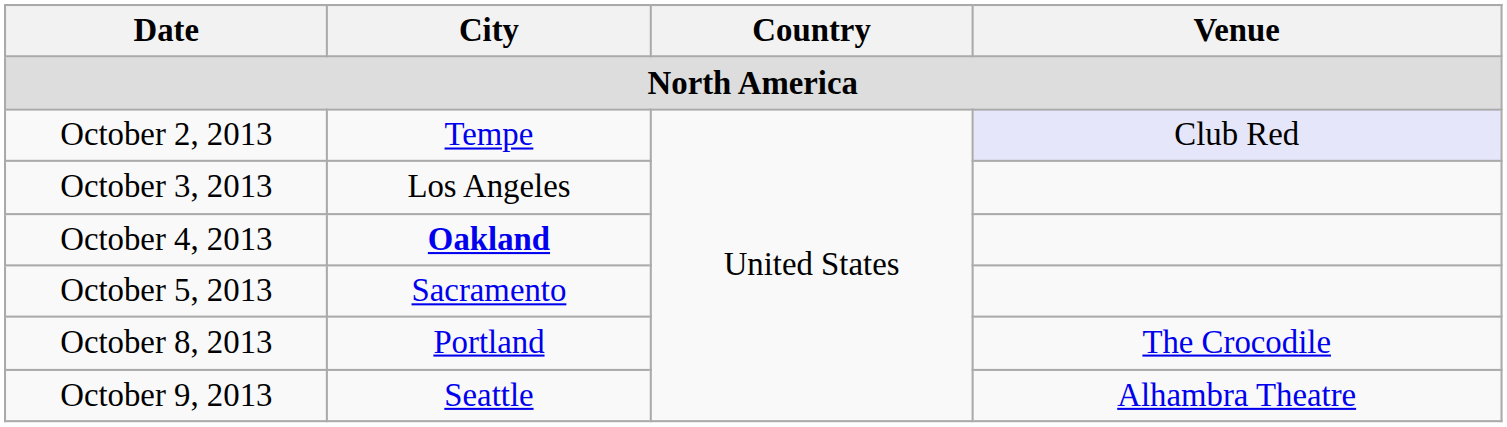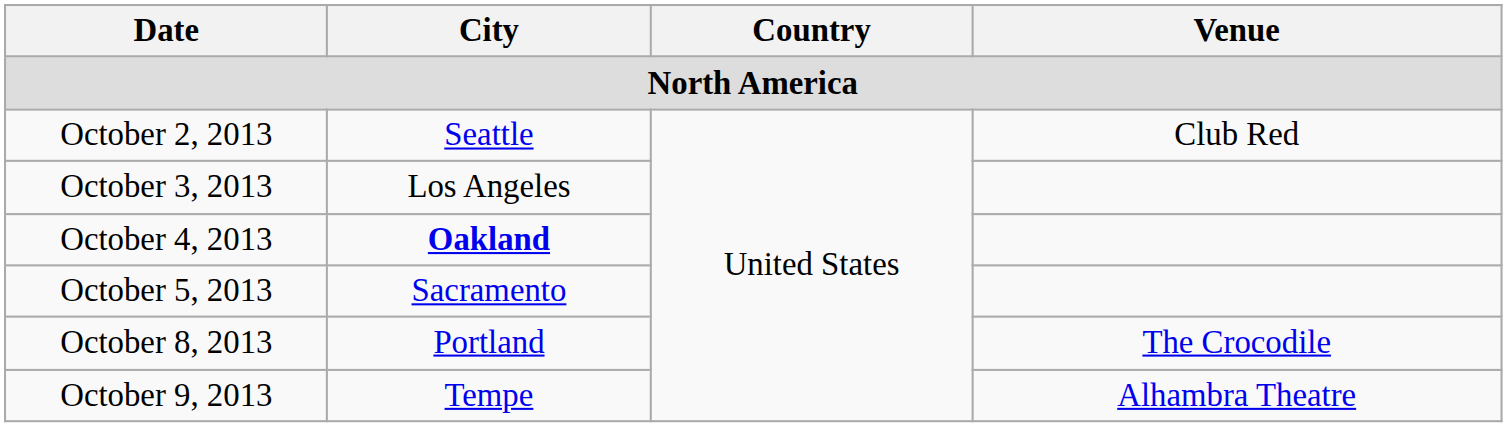 <table class="wikitable" style="text-align:center;">
 <tr>
 <th style="width:150px;">Date</th>
 <th style="width:150px;">City</th>
 <th style="width:150px;">Country</th>
 <th style="width:250px;">Venue</th>
 </tr>
 <tr style="background:#ddd;">
 <td colspan="4"><strong>North America</strong></td>
 </tr>
 <tr>
 <td>October 2, 2013</td>
-<td><a href='#'>Tempe</a></td>
+<td><a href='#'>Seattle</a></td>
 <td rowspan="6">United States</td>
-<td style="background: lavender;">Club Red</td>
+<td>Club Red</td>
 </tr>
 <tr>
 <td>October 3, 2013</td>
 <td>Los Angeles</td>
 <td></td>
 </tr>
 <tr>
 <td>October 4, 2013</td>
 <td><strong><a href='#'>Oakland</a></strong></td>
 <td></td>
 </tr>
 <tr>
 <td>October 5, 2013</td>
 <td><a href='#'>Sacramento</a></td>
 <td></td>
 </tr>
 <tr>
 <td>October 8, 2013</td>
 <td><a href='#'>Portland</a></td>
 <td><a href='#'>The Crocodile</a></td>
 </tr>
 <tr>
 <td>October 9, 2013</td>
-<td><a href='#'>Seattle</a></td>
+<td><a href='#'>Tempe</a></td>
 <td><a href='#'>Alhambra Theatre</a></td>
 </tr>
 </table>
